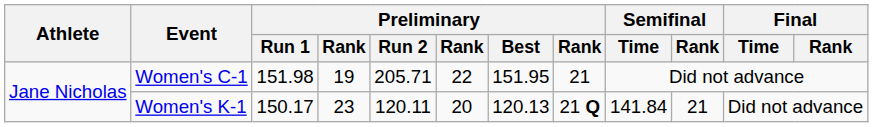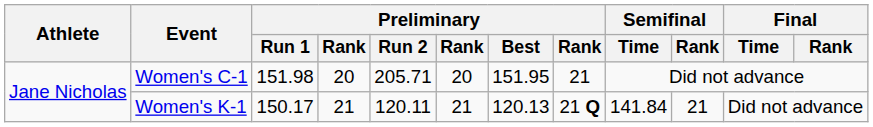 <table class="wikitable" style="font-size:90%">
 <tr>
 <th rowspan=2>Athlete</th>
 <th rowspan=2>Event</th>
 <th colspan=6>Preliminary</th>
 <th colspan=2>Semifinal</th>
 <th colspan=2>Final</th>
 </tr>
 <tr style="font-size:95%">
 <th>Run 1</th>
 <th>Rank</th>
 <th>Run 2</th>
 <th>Rank</th>
 <th>Best</th>
 <th>Rank</th>
 <th>Time</th>
 <th>Rank</th>
 <th>Time</th>
 <th>Rank</th>
 </tr>
 <tr align=center>
 <td align=left rowspan=2><a href='#'>Jane Nicholas</a></td>
 <td align=left><a href='#'>Women's C-1</a></td>
 <td>151.98</td>
-<td>19</td>
+<td>20</td>
 <td>205.71</td>
-<td>22</td>
+<td>20</td>
 <td>151.95</td>
 <td>21</td>
 <td colspan=4>Did not advance</td>
 </tr>
 <tr align=center>
 <td align=left><a href='#'>Women's K-1</a></td>
 <td>150.17</td>
-<td>23</td>
+<td>21</td>
 <td>120.11</td>
-<td>20</td>
+<td>21</td>
 <td>120.13</td>
 <td>21 <strong>Q</strong></td>
 <td>141.84</td>
 <td>21</td>
 <td colspan=2>Did not advance</td>
 </tr>
 </table>
